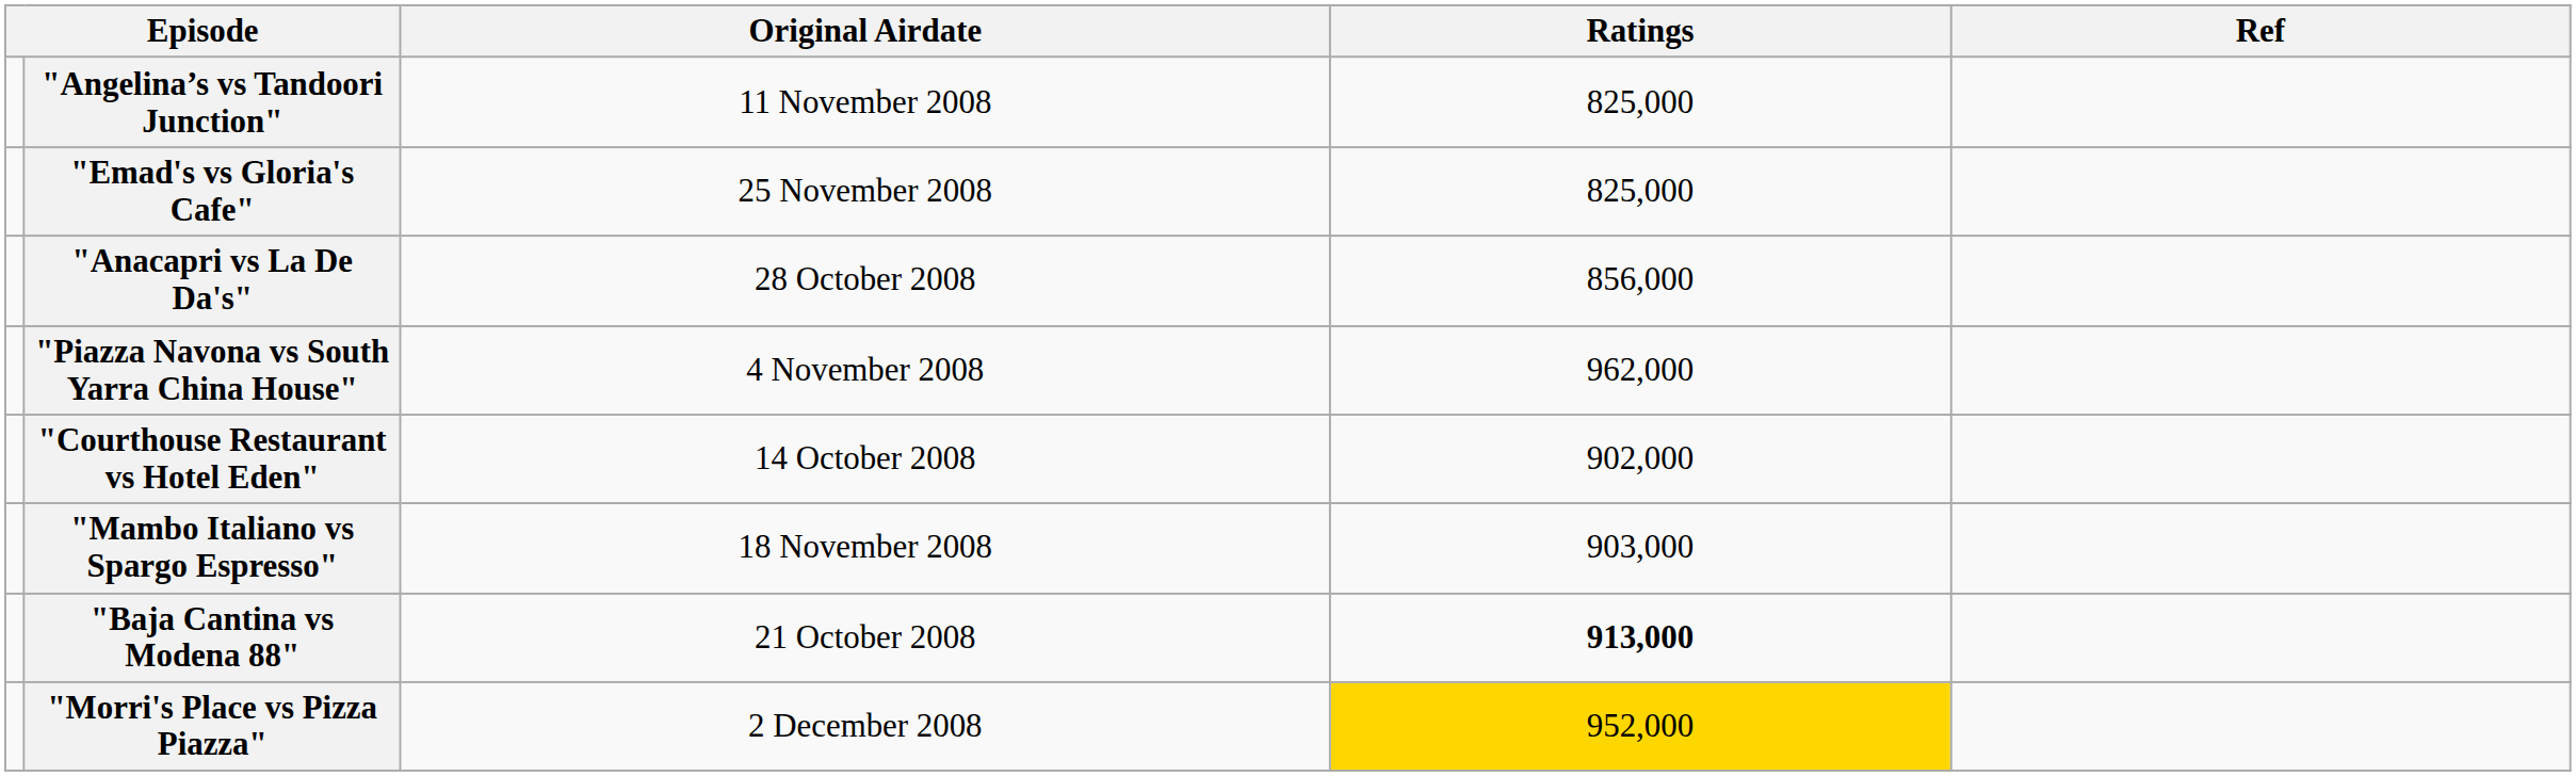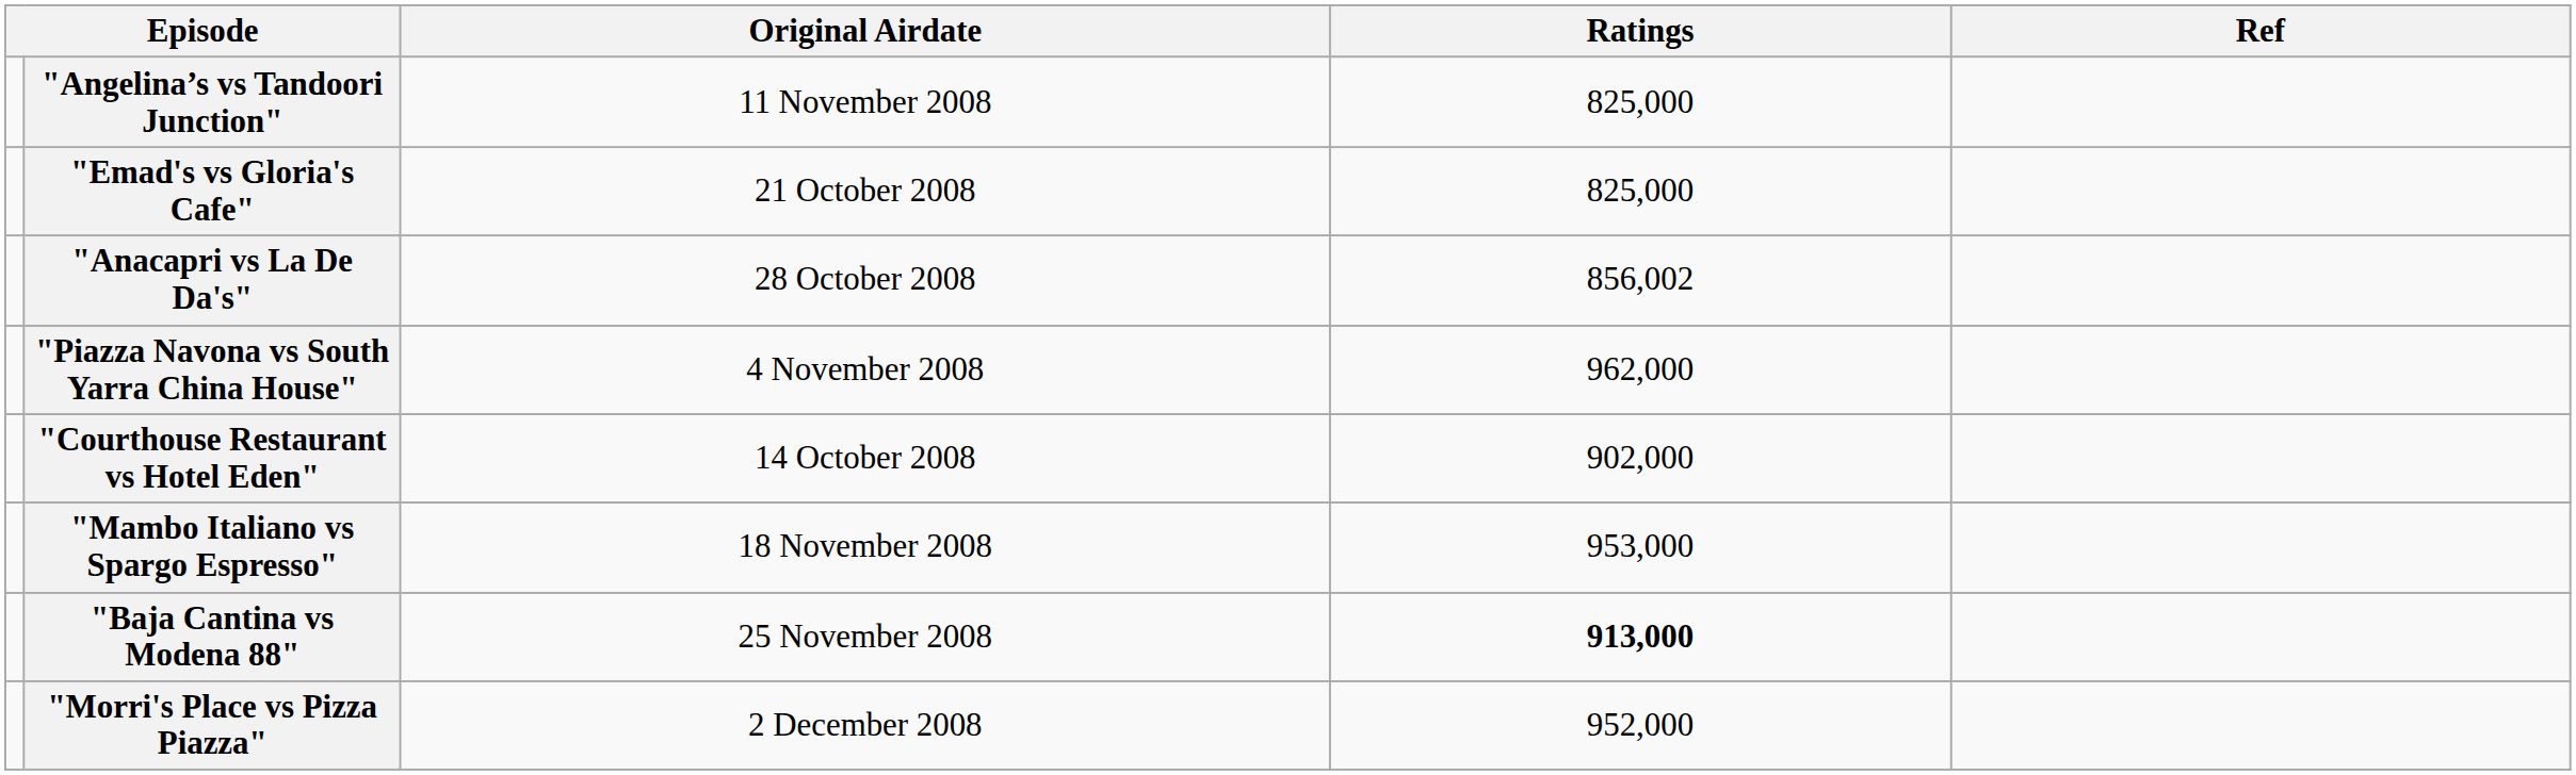 <table class="wikitable sortable" style="text-align:center;">
 <tr style="background:#C1D8FF;">
 <th colspan="2" width=5%>Episode</th>
 <th width=15%>Original Airdate</th>
 <th width=10%>Ratings</th>
 <th width=10%>Ref</th>
 </tr>
 <tr>
 <td></td>
 <th>"Angelina’s vs Tandoori Junction"</th>
 <td>11 November 2008</td>
 <td>825,000</td>
 <td></td>
 </tr>
 <tr>
 <td></td>
 <th>"Emad's vs Gloria's Cafe"</th>
-<td>25 November 2008</td>
+<td>21 October 2008</td>
 <td>825,000</td>
 <td></td>
 </tr>
 <tr>
 <td></td>
 <th>"Anacapri vs La De Da's"</th>
 <td>28 October 2008</td>
-<td>856,000</td>
+<td>856,002</td>
 <td></td>
 </tr>
 <tr>
 <td></td>
 <th>"Piazza Navona vs South Yarra China House"</th>
 <td>4 November 2008</td>
 <td>962,000</td>
 <td></td>
 </tr>
 <tr>
 <td></td>
 <th>"Courthouse Restaurant vs Hotel Eden"</th>
 <td>14 October 2008</td>
 <td>902,000</td>
 <td></td>
 </tr>
 <tr>
 <td></td>
 <th>"Mambo Italiano vs Spargo Espresso"</th>
 <td>18 November 2008</td>
-<td>903,000</td>
+<td>953,000</td>
 <td></td>
 </tr>
 <tr>
 <td></td>
 <th>"Baja Cantina vs Modena 88"</th>
-<td>21 October 2008</td>
+<td>25 November 2008</td>
 <td><strong>913,000</strong></td>
 <td></td>
 </tr>
 <tr>
 <td></td>
 <th>"Morri's Place vs Pizza Piazza"</th>
 <td>2 December 2008</td>
-<td style="background: gold;">952,000</td>
+<td>952,000</td>
 <td></td>
 </tr>
 </table>
